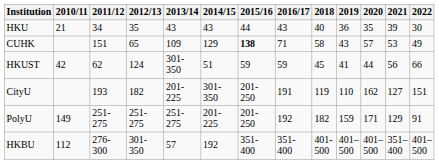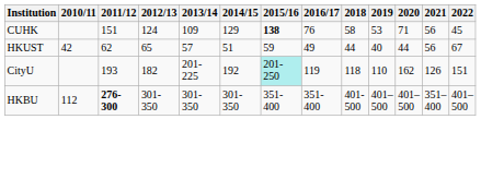 <table class="wikitable">
 <tr>
 <th>Institution</th>
 <th>2010/11</th>
 <th>2011/12</th>
 <th>2012/13</th>
 <th>2013/14</th>
 <th>2014/15</th>
 <th>2015/16</th>
 <th>2016/17</th>
 <th>2018</th>
 <th>2019</th>
 <th>2020</th>
 <th>2021</th>
 <th>2022</th>
 </tr>
 <tr>
-<td>HKU</td>
-<td>21</td>
-<td>34</td>
-<td>35</td>
-<td>43</td>
-<td>43</td>
-<td>44</td>
-<td>43</td>
-<td>40</td>
-<td>36</td>
-<td>35</td>
-<td>39</td>
-<td>30</td>
-</tr>
-<tr>
 <td>CUHK</td>
 <td></td>
 <td>151</td>
-<td>65</td>
+<td>124</td>
 <td>109</td>
 <td>129</td>
 <td><strong>138</strong></td>
+<td>76</td>
+<td>58</td>
+<td>53</td>
 <td>71</td>
-<td>58</td>
-<td>43</td>
-<td>57</td>
-<td>53</td>
-<td>49</td>
+<td>56</td>
+<td>45</td>
 </tr>
 <tr>
 <td>HKUST</td>
 <td>42</td>
 <td>62</td>
-<td>124</td>
-<td>301-350</td>
+<td>65</td>
+<td>57</td>
 <td>51</td>
 <td>59</td>
-<td>59</td>
-<td>45</td>
-<td>41</td>
+<td>49</td>
+<td>44</td>
+<td>40</td>
 <td>44</td>
 <td>56</td>
-<td>66</td>
+<td>67</td>
 </tr>
 <tr>
 <td>CityU</td>
 <td></td>
 <td>193</td>
 <td>182</td>
 <td>201-225</td>
-<td>301-350</td>
-<td>201-250</td>
-<td>191</td>
+<td>192</td>
+<td style="background: paleturquoise;">201-250</td>
 <td>119</td>
+<td>118</td>
 <td>110</td>
 <td>162</td>
-<td>127</td>
+<td>126</td>
 <td>151</td>
-</tr>
-<tr>
-<td>PolyU</td>
-<td>149</td>
-<td>251-275</td>
-<td>251-275</td>
-<td>251-275</td>
-<td>201-225</td>
-<td>201-250</td>
-<td>192</td>
-<td>182</td>
-<td>159</td>
-<td>171</td>
-<td>129</td>
-<td>91</td>
 </tr>
 <tr>
 <td>HKBU</td>
 <td>112</td>
-<td>276-300</td>
+<td><strong>276-300</strong></td>
 <td>301-350</td>
-<td>57</td>
-<td>192</td>
+<td>301-350</td>
+<td>301-350</td>
 <td>351-400</td>
 <td>351-400</td>
 <td>401-500</td>
 <td>401–500</td>
 <td>401–500</td>
 <td>351–400</td>
 <td>401–500</td>
 </tr>
 </table>
